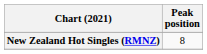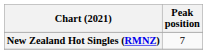 <table class="wikitable sortable plainrowheaders" style="text-align:center">
 <tr>
 <th scope="col">Chart (2021)</th>
 <th scope="col">Peak<br>position</th>
 </tr>
 <tr>
 </tr>
 <tr>
 </tr>
 <tr>
 </tr>
 <tr>
 <th scope="row">New Zealand Hot Singles (<a href='#'>RMNZ</a>)</th>
-<td>8</td>
+<td>7</td>
 </tr>
 <tr>
 </tr>
 <tr>
 </tr>
 <tr>
 </tr>
 </table>
